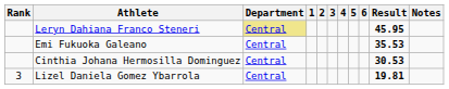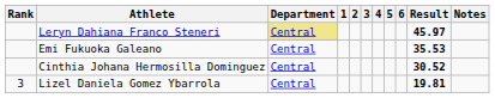 <table class="sortable wikitable" style="text-align:center">
 <tr>
 <th>Rank</th>
 <th>Athlete</th>
 <th>Department</th>
 <th>1</th>
 <th>2</th>
 <th>3</th>
 <th>4</th>
 <th>5</th>
 <th>6</th>
 <th>Result</th>
 <th>Notes</th>
 </tr>
 <tr>
 <td></td>
 <td align="left"><a href='#'>Leryn Dahiana Franco Steneri</a></td>
 <td align="left" style="background: khaki;"><a href='#'>Central</a></td>
 <td></td>
 <td></td>
 <td></td>
 <td></td>
 <td></td>
 <td></td>
-<td><strong>45.95</strong></td>
+<td><strong>45.97</strong></td>
 <td></td>
 </tr>
 <tr>
 <td></td>
 <td align="left">Emi Fukuoka Galeano</td>
 <td align="left"><a href='#'>Central</a></td>
 <td></td>
 <td></td>
 <td></td>
 <td></td>
 <td></td>
 <td></td>
 <td><strong>35.53</strong></td>
 <td></td>
 </tr>
 <tr>
 <td></td>
 <td align="left">Cinthia Johana Hermosilla Dominguez</td>
 <td align="left"><a href='#'>Central</a></td>
 <td></td>
 <td></td>
 <td></td>
 <td></td>
 <td></td>
 <td></td>
-<td><strong>30.53</strong></td>
+<td><strong>30.52</strong></td>
 <td></td>
 </tr>
 <tr>
 <td>3</td>
 <td align="left">Lizel Daniela Gomez Ybarrola</td>
 <td align="left"><a href='#'>Central</a></td>
 <td></td>
 <td></td>
 <td></td>
 <td></td>
 <td></td>
 <td></td>
 <td><strong>19.81</strong></td>
 <td></td>
 </tr>
 </table>
